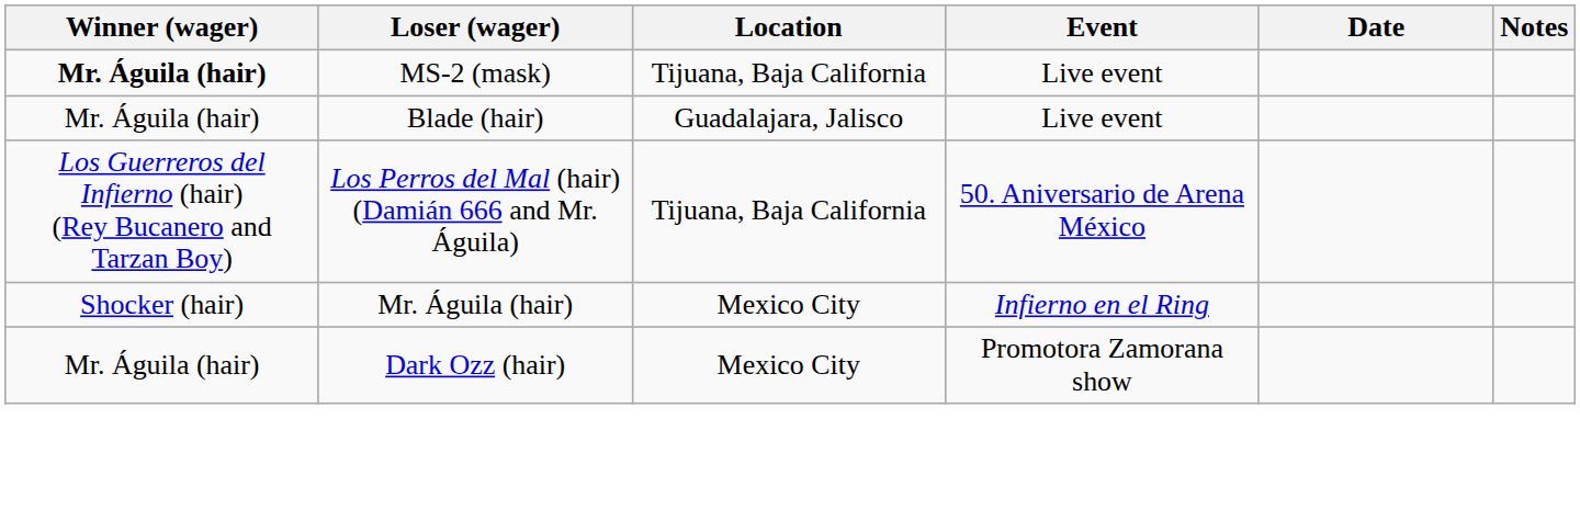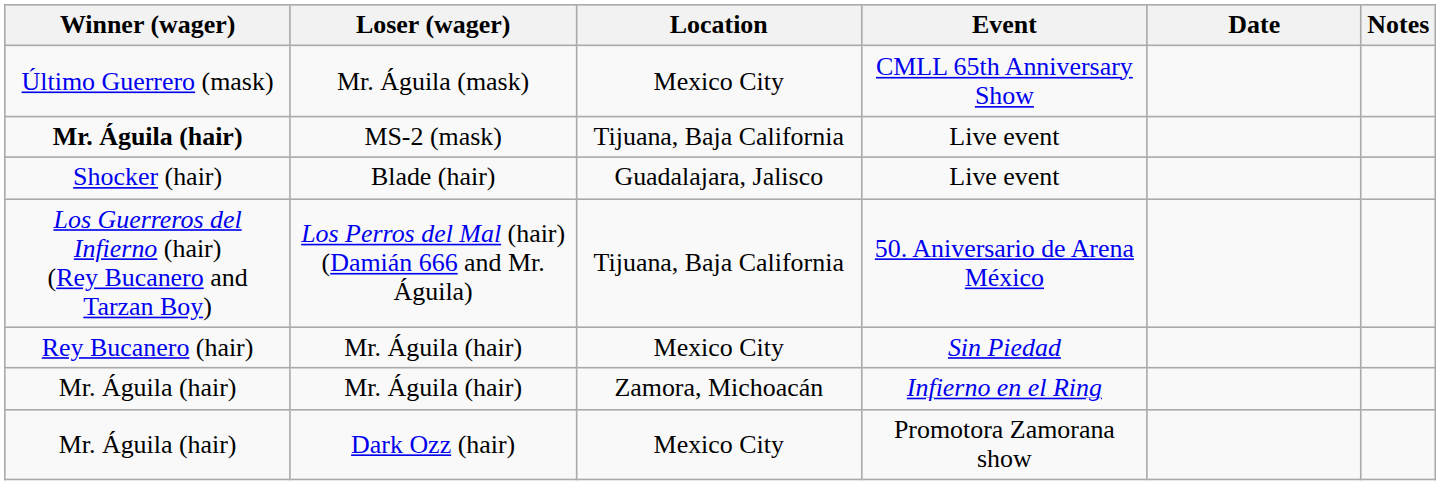 <table class="wikitable sortable" width=100%  style="text-align: center">
 <tr>
 <th width=20% scope="col">Winner (wager)</th>
 <th width=20% scope="col">Loser (wager)</th>
 <th width=20% scope="col">Location</th>
 <th width=20% scope="col">Event</th>
 <th width=15% scope="col">Date</th>
 <th class="unsortable" width=5% scope="col">Notes</th>
 </tr>
 <tr>
+<td><a href='#'>Último Guerrero</a> (mask)</td>
+<td>Mr. Águila (mask)</td>
+<td>Mexico City</td>
+<td><a href='#'>CMLL 65th Anniversary Show</a></td>
+<td></td>
+<td></td>
+</tr>
+<tr>
 <td><strong>Mr. Águila (hair)</strong></td>
 <td>MS-2 (mask)</td>
 <td>Tijuana, Baja California</td>
 <td>Live event</td>
 <td></td>
 <td> </td>
 </tr>
 <tr>
-<td>Mr. Águila (hair)</td>
+<td><a href='#'>Shocker</a> (hair)</td>
 <td>Blade (hair)</td>
 <td>Guadalajara, Jalisco</td>
 <td>Live event</td>
 <td></td>
 <td> </td>
 </tr>
 <tr>
 <td><em><a href='#'>Los Guerreros del Infierno</a></em> (hair)<br>(<a href='#'>Rey Bucanero</a> and <a href='#'>Tarzan Boy</a>)</td>
 <td><em><a href='#'>Los Perros del Mal</a></em> (hair)<br>(<a href='#'>Damián 666</a> and Mr. Águila)</td>
 <td>Tijuana, Baja California</td>
 <td><a href='#'>50. Aniversario de Arena México</a></td>
 <td></td>
 <td></td>
 </tr>
 <tr>
-<td><a href='#'>Shocker</a> (hair)</td>
+<td><a href='#'>Rey Bucanero</a> (hair)</td>
 <td>Mr. Águila (hair)</td>
 <td>Mexico City</td>
+<td><em><a href='#'>Sin Piedad</a></em></td>
+<td></td>
+<td></td>
+</tr>
+<tr>
+<td>Mr. Águila (hair)</td>
+<td>Mr. Águila (hair)</td>
+<td>Zamora, Michoacán</td>
 <td><em><a href='#'>Infierno en el Ring</a></em></td>
 <td></td>
 <td></td>
 </tr>
 <tr>
 <td>Mr. Águila (hair)</td>
 <td><a href='#'>Dark Ozz</a> (hair)</td>
 <td>Mexico City</td>
 <td>Promotora Zamorana show</td>
 <td></td>
 <td></td>
 </tr>
 </table>
